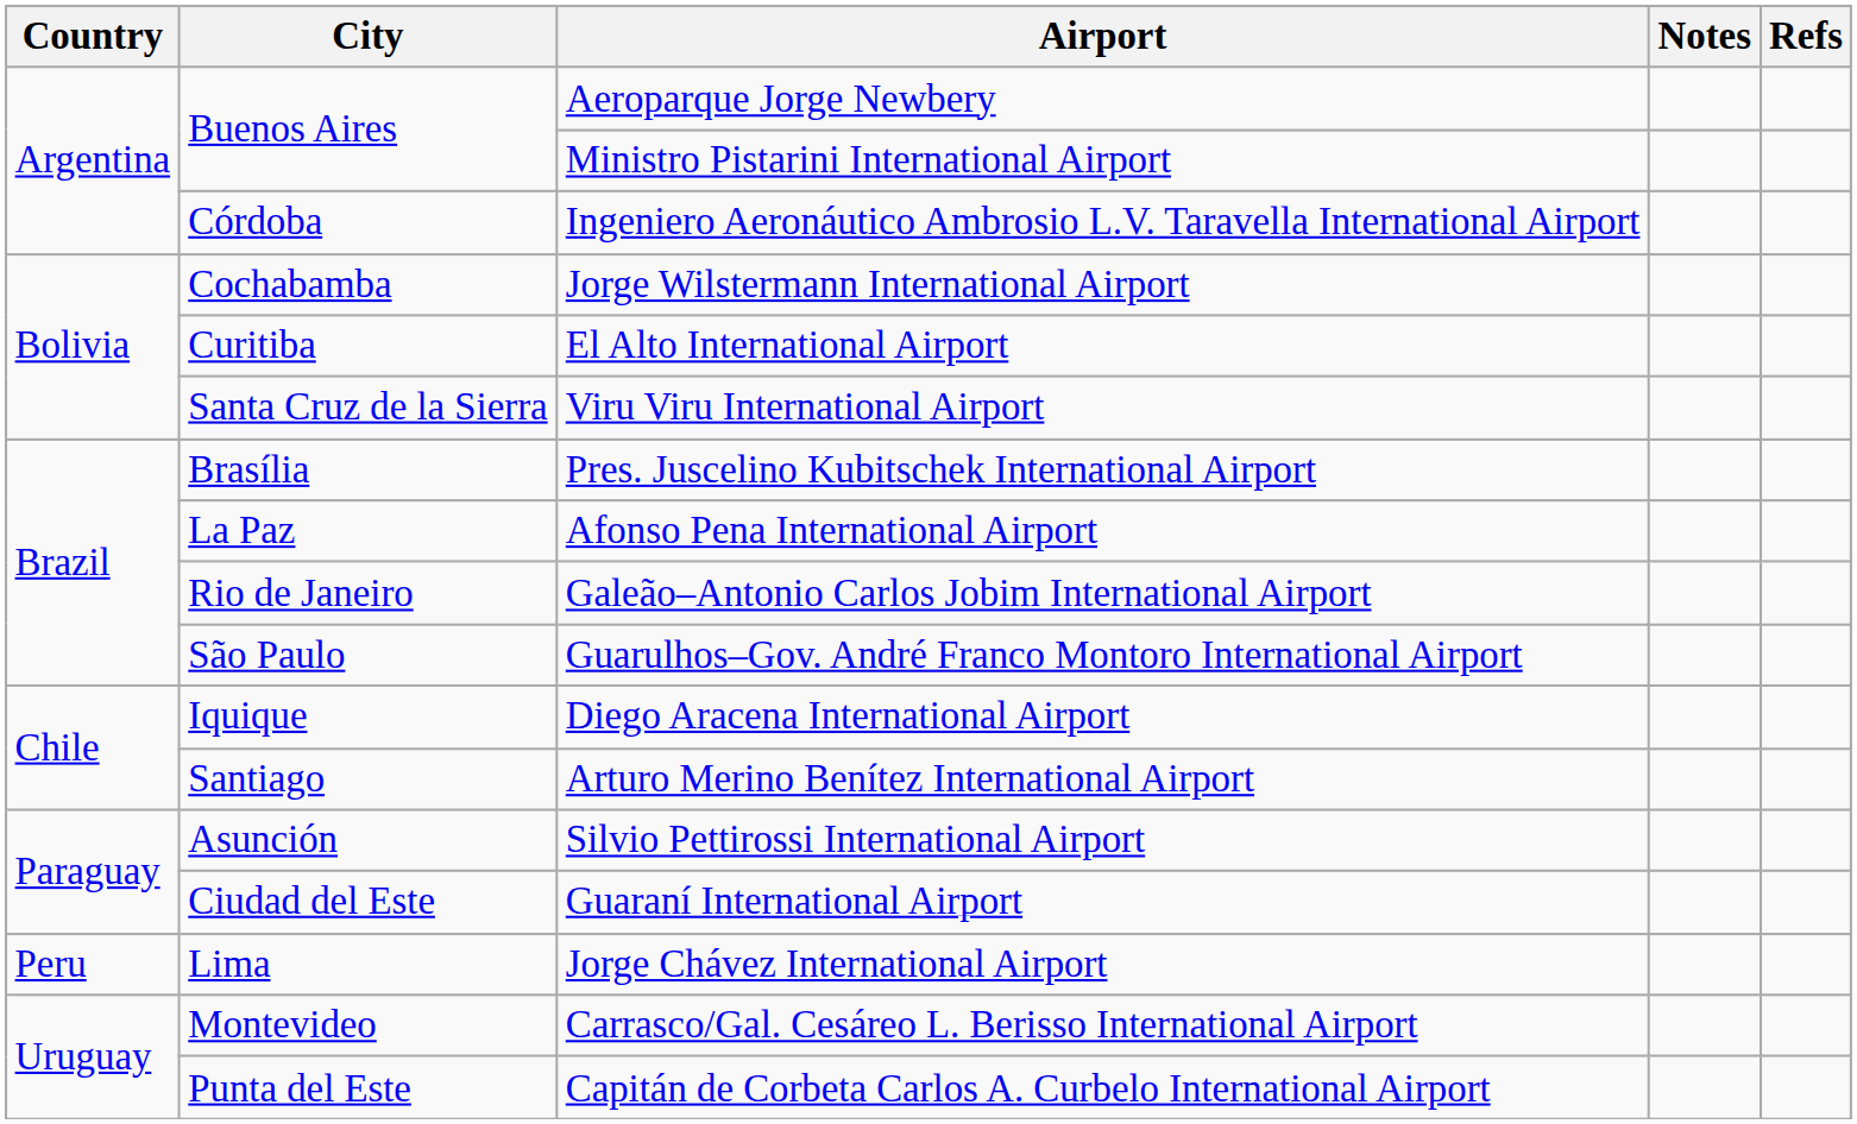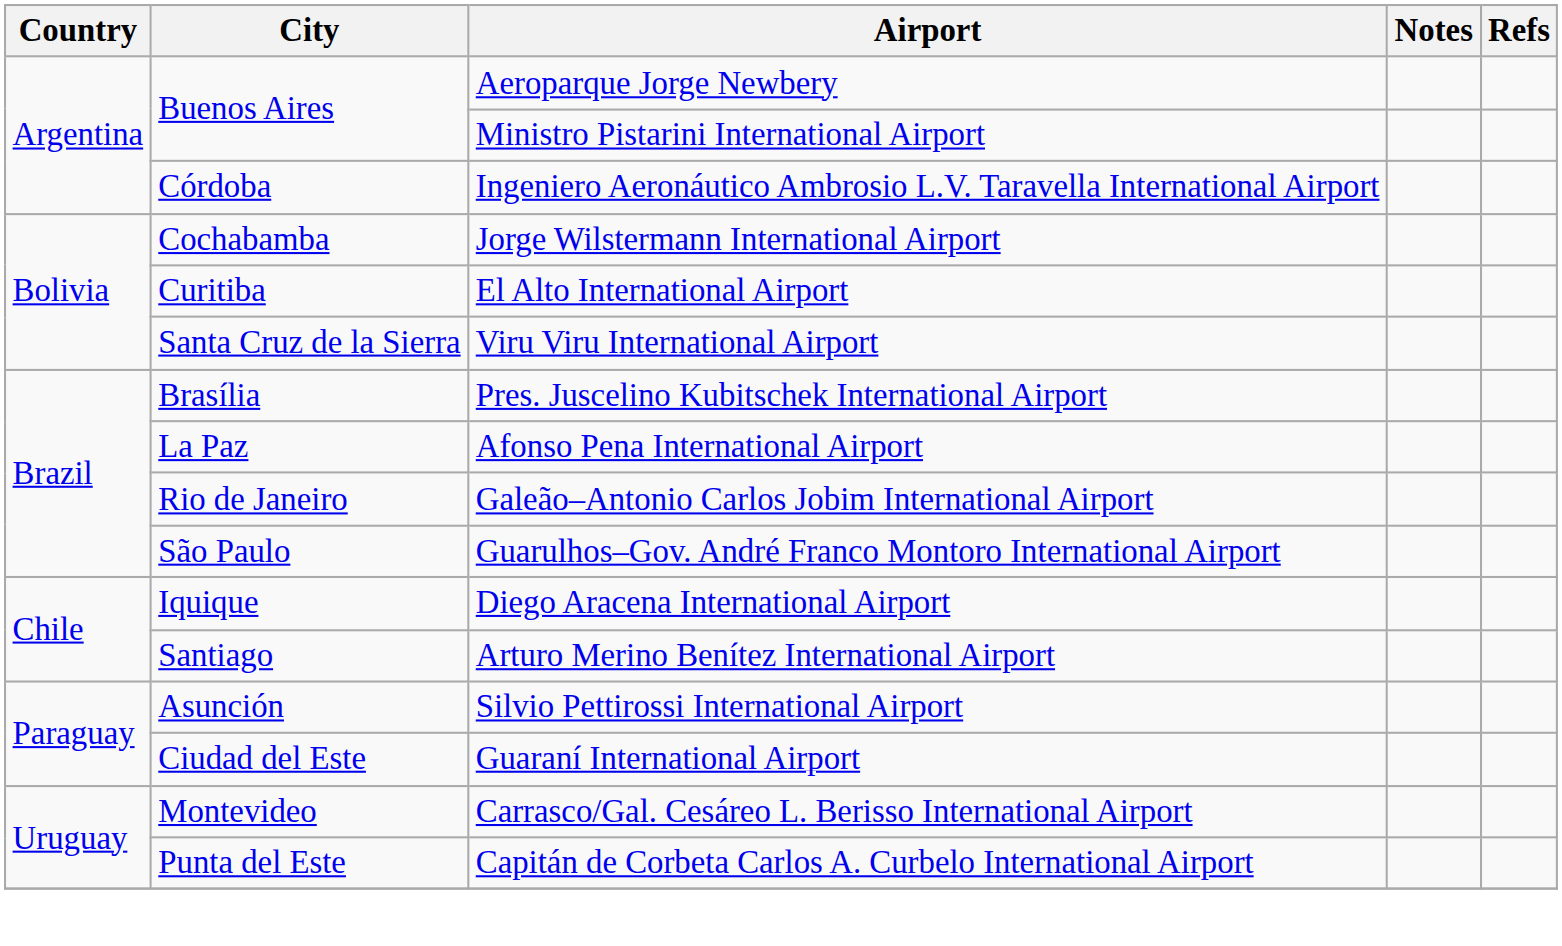 <table class="sortable wikitable">
 <tr>
 <th>Country</th>
 <th>City</th>
 <th>Airport</th>
 <th>Notes</th>
 <th>Refs</th>
 </tr>
 <tr>
 <td rowspan=3><a href='#'>Argentina</a></td>
 <td rowspan=2><a href='#'>Buenos Aires</a></td>
 <td><a href='#'>Aeroparque Jorge Newbery</a></td>
 <td></td>
 <td align=center></td>
 </tr>
 <tr>
 <td><a href='#'>Ministro Pistarini International Airport</a></td>
 <td></td>
 <td></td>
 </tr>
 <tr>
 <td><a href='#'>Córdoba</a></td>
 <td><a href='#'>Ingeniero Aeronáutico Ambrosio L.V. Taravella International Airport</a></td>
 <td></td>
 <td></td>
 </tr>
 <tr>
 <td rowspan=3><a href='#'>Bolivia</a></td>
 <td><a href='#'>Cochabamba</a></td>
 <td><a href='#'>Jorge Wilstermann International Airport</a></td>
 <td></td>
 <td></td>
 </tr>
 <tr>
 <td><a href='#'>Curitiba</a></td>
 <td><a href='#'>El Alto International Airport</a></td>
 <td></td>
 <td></td>
 </tr>
 <tr>
 <td><a href='#'>Santa Cruz de la Sierra</a></td>
 <td><a href='#'>Viru Viru International Airport</a></td>
 <td></td>
 <td align=center></td>
 </tr>
 <tr>
 <td rowspan=4><a href='#'>Brazil</a></td>
 <td><a href='#'>Brasília</a></td>
 <td><a href='#'>Pres. Juscelino Kubitschek International Airport</a></td>
 <td></td>
 <td align=center></td>
 </tr>
 <tr>
 <td><a href='#'>La Paz</a></td>
 <td><a href='#'>Afonso Pena International Airport</a></td>
 <td></td>
 <td></td>
 </tr>
 <tr>
 <td><a href='#'>Rio de Janeiro</a></td>
 <td><a href='#'>Galeão–Antonio Carlos Jobim International Airport</a></td>
 <td></td>
 <td></td>
 </tr>
 <tr>
 <td><a href='#'>São Paulo</a></td>
 <td><a href='#'>Guarulhos–Gov. André Franco Montoro International Airport</a></td>
 <td></td>
 <td align=center></td>
 </tr>
 <tr>
 <td rowspan=2><a href='#'>Chile</a></td>
 <td><a href='#'>Iquique</a></td>
 <td><a href='#'>Diego Aracena International Airport</a></td>
 <td></td>
 <td></td>
 </tr>
 <tr>
 <td><a href='#'>Santiago</a></td>
 <td><a href='#'>Arturo Merino Benítez International Airport</a></td>
 <td></td>
 <td align=center></td>
 </tr>
 <tr>
 <td rowspan=2><a href='#'>Paraguay</a></td>
 <td><a href='#'>Asunción</a></td>
 <td><a href='#'>Silvio Pettirossi International Airport</a></td>
 <td></td>
 <td></td>
 </tr>
 <tr>
 <td><a href='#'>Ciudad del Este</a></td>
 <td><a href='#'>Guaraní International Airport</a></td>
 <td></td>
 <td align=center></td>
 </tr>
 <tr>
-<td><a href='#'>Peru</a></td>
-<td><a href='#'>Lima</a></td>
-<td><a href='#'>Jorge Chávez International Airport</a></td>
-<td></td>
-<td align=center></td>
-</tr>
-<tr>
 <td rowspan=2><a href='#'>Uruguay</a></td>
 <td><a href='#'>Montevideo</a></td>
 <td><a href='#'>Carrasco/Gal. Cesáreo L. Berisso International Airport</a></td>
 <td></td>
 <td align=center></td>
 </tr>
 <tr>
 <td><a href='#'>Punta del Este</a></td>
 <td><a href='#'>Capitán de Corbeta Carlos A. Curbelo International Airport</a></td>
 <td></td>
 <td></td>
 </tr>
 <tr>
 </tr>
 </table>
